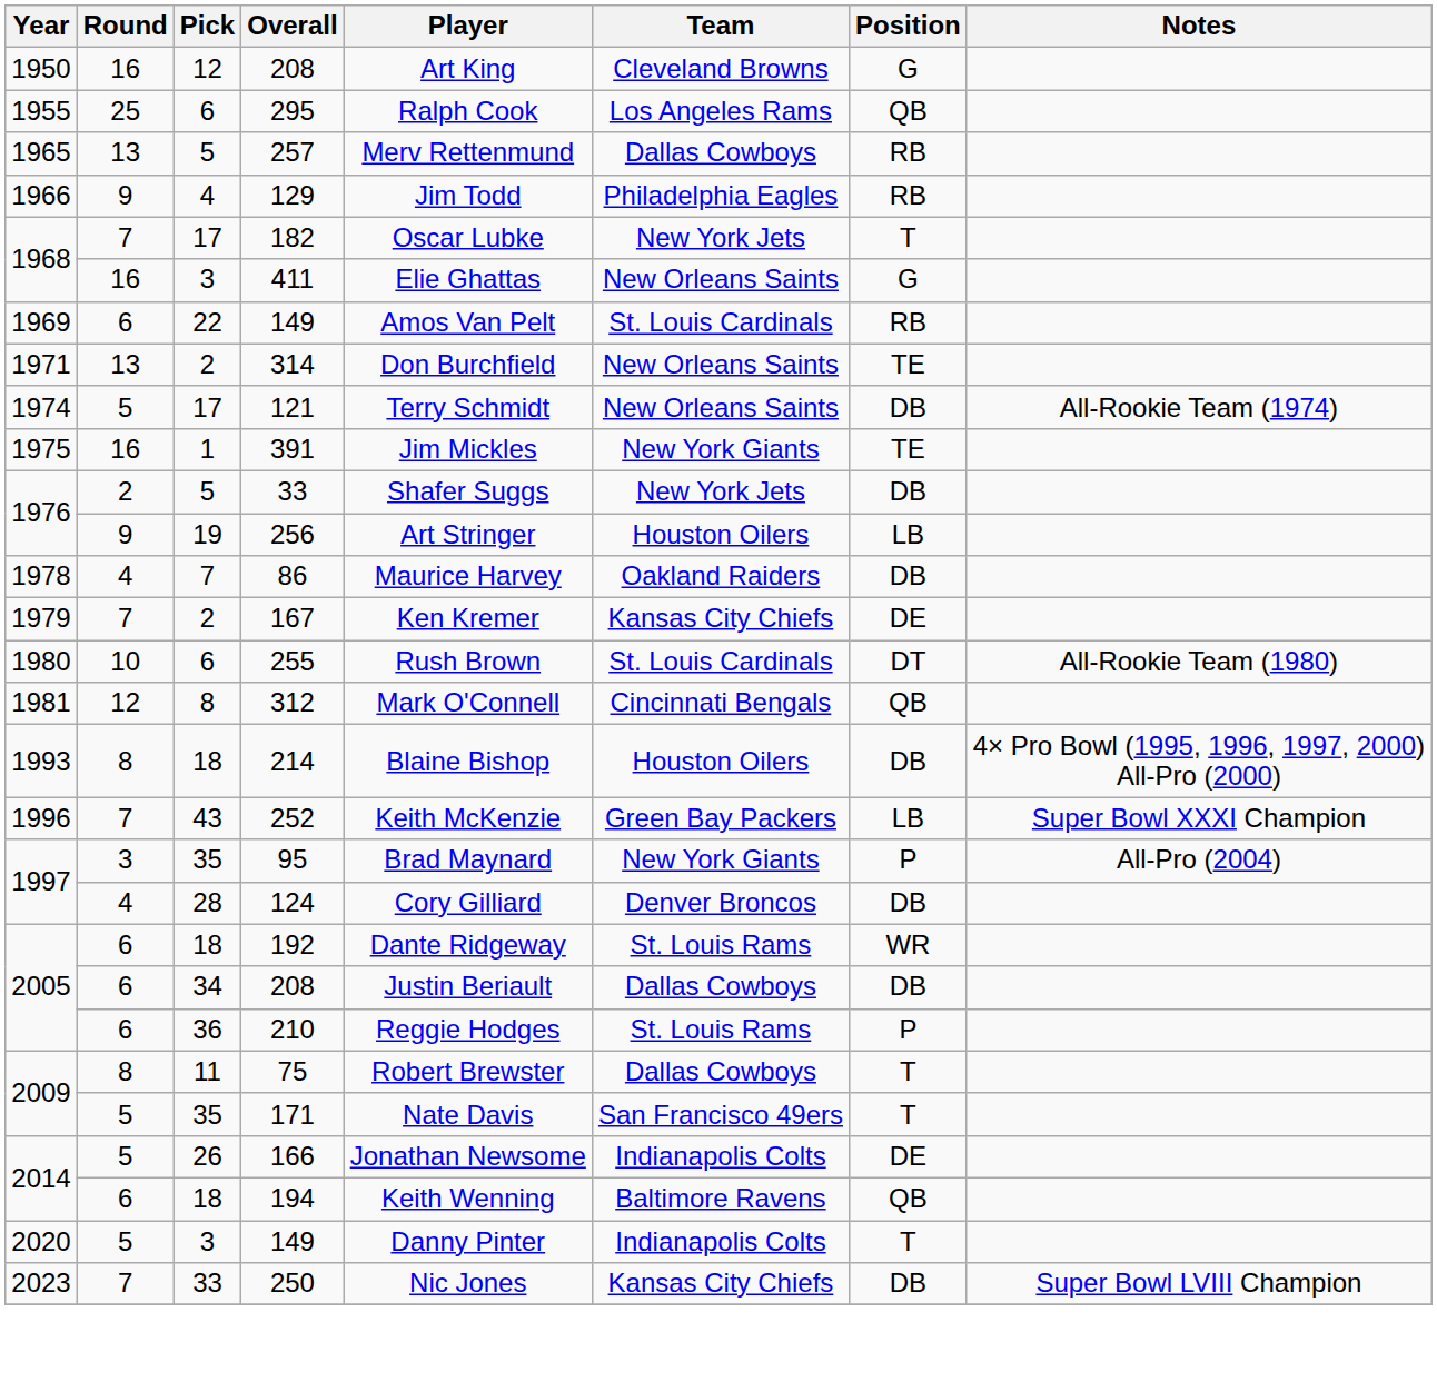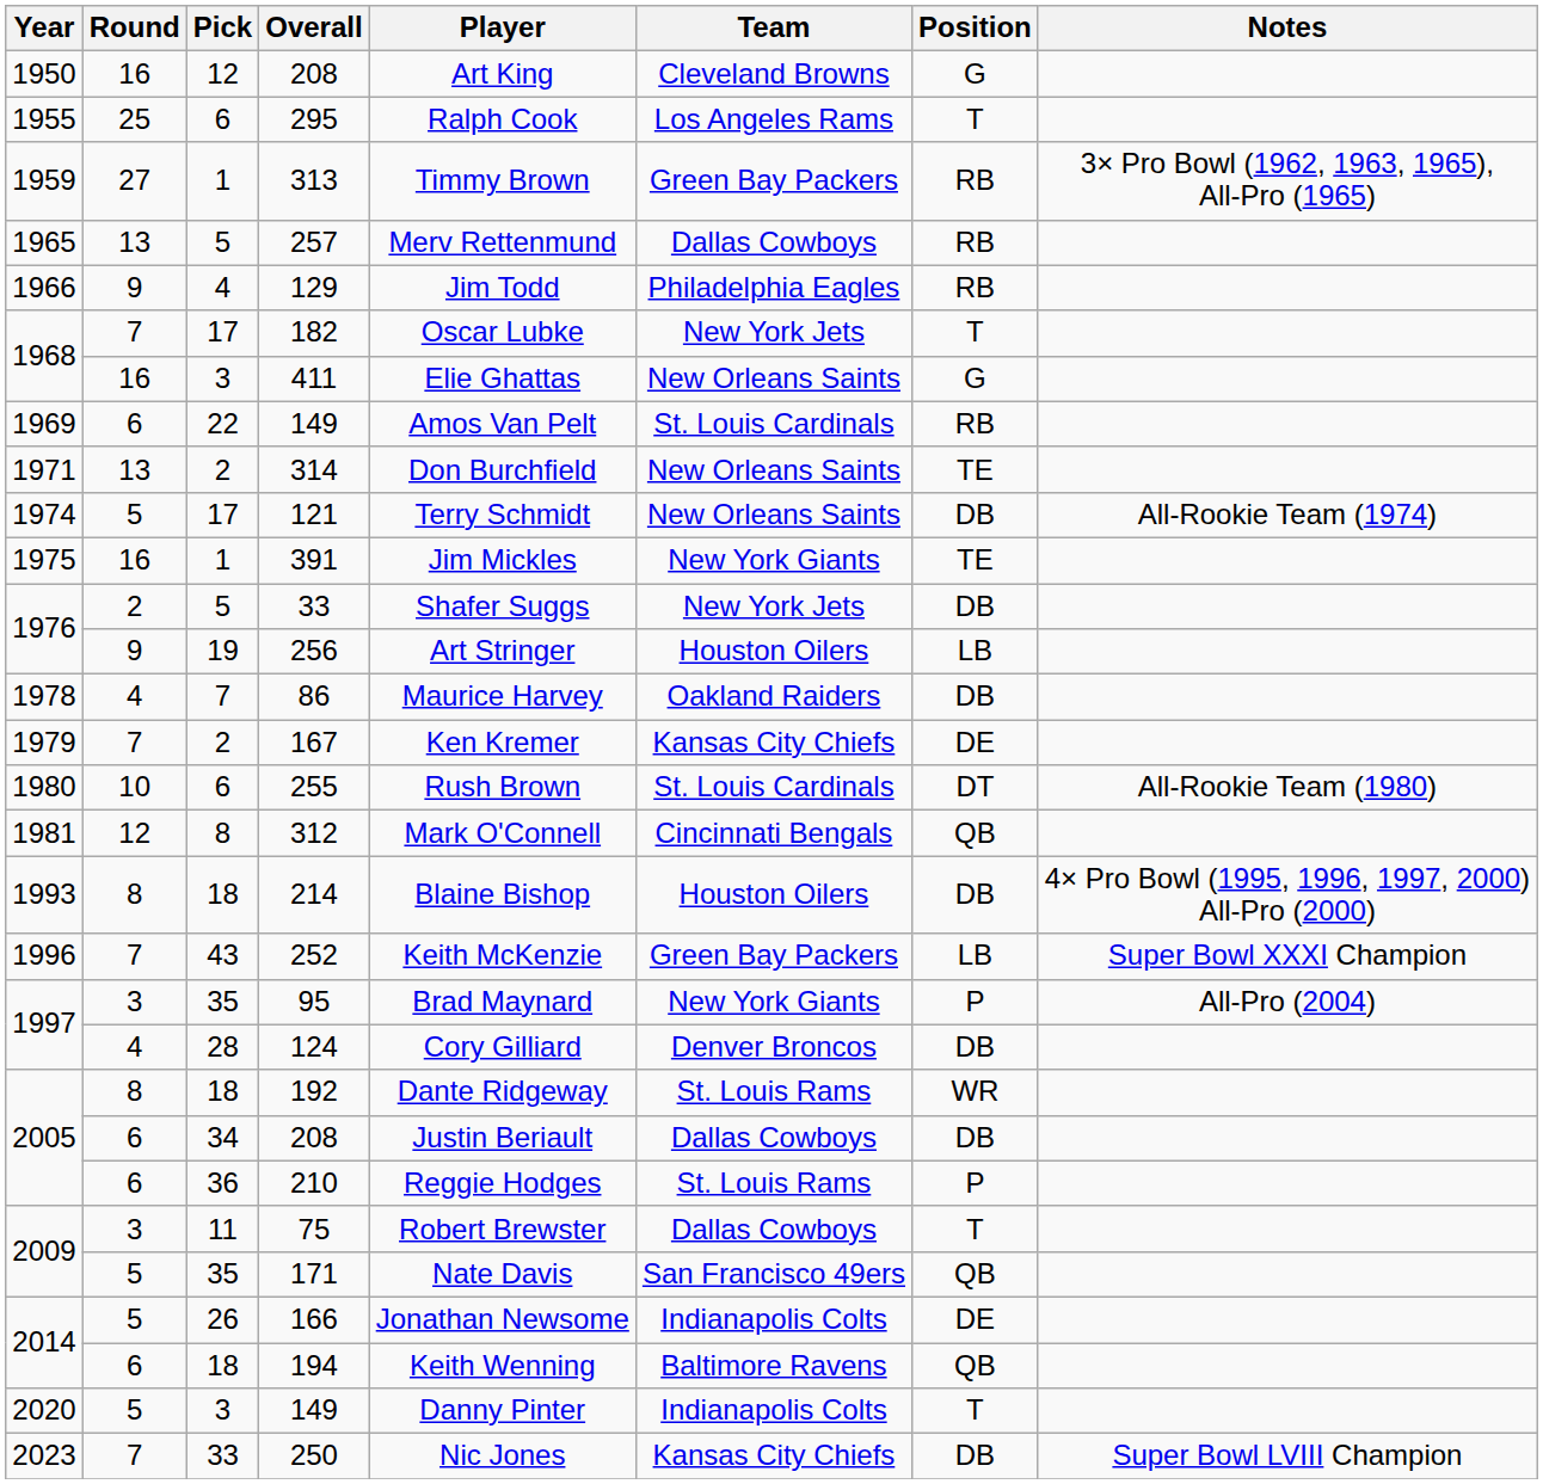 <table class="wikitable sortable" style="text-align: center;">
 <tr>
 <th>Year</th>
 <th>Round</th>
 <th>Pick</th>
 <th>Overall</th>
 <th>Player</th>
 <th>Team</th>
 <th>Position</th>
 <th>Notes</th>
 </tr>
 <tr>
 <td>1950</td>
 <td>16</td>
 <td>12</td>
 <td>208</td>
 <td><a href='#'>Art King</a></td>
 <td><a href='#'>Cleveland Browns</a></td>
 <td>G</td>
 <td></td>
 </tr>
 <tr>
 <td>1955</td>
 <td>25</td>
 <td>6</td>
 <td>295</td>
 <td><a href='#'>Ralph Cook</a></td>
 <td><a href='#'>Los Angeles Rams</a></td>
-<td>QB</td>
+<td>T</td>
 <td></td>
+</tr>
+<tr>
+<td>1959</td>
+<td>27</td>
+<td>1</td>
+<td>313</td>
+<td><a href='#'>Timmy Brown</a></td>
+<td><a href='#'>Green Bay Packers</a></td>
+<td>RB</td>
+<td>3× Pro Bowl (<a href='#'>1962</a>, <a href='#'>1963</a>, <a href='#'>1965</a>), <br> All-Pro (<a href='#'>1965</a>)</td>
 </tr>
 <tr>
 <td>1965</td>
 <td>13</td>
 <td>5</td>
 <td>257</td>
 <td><a href='#'>Merv Rettenmund</a></td>
 <td><a href='#'>Dallas Cowboys</a></td>
 <td>RB</td>
 <td></td>
 </tr>
 <tr>
 <td>1966</td>
 <td>9</td>
 <td>4</td>
 <td>129</td>
 <td><a href='#'>Jim Todd</a></td>
 <td><a href='#'>Philadelphia Eagles</a></td>
 <td>RB</td>
 </tr>
 <tr>
 <td rowspan="2">1968</td>
 <td>7</td>
 <td>17</td>
 <td>182</td>
 <td><a href='#'>Oscar Lubke</a></td>
 <td><a href='#'>New York Jets</a></td>
 <td>T</td>
 <td></td>
 </tr>
 <tr>
 <td>16</td>
 <td>3</td>
 <td>411</td>
 <td><a href='#'>Elie Ghattas</a></td>
 <td><a href='#'>New Orleans Saints</a></td>
 <td>G</td>
 </tr>
 <tr>
 <td>1969</td>
 <td>6</td>
 <td>22</td>
 <td>149</td>
 <td><a href='#'>Amos Van Pelt</a></td>
 <td><a href='#'>St. Louis Cardinals</a></td>
 <td>RB</td>
 <td></td>
 </tr>
 <tr>
 <td>1971</td>
 <td>13</td>
 <td>2</td>
 <td>314</td>
 <td><a href='#'>Don Burchfield</a></td>
 <td><a href='#'>New Orleans Saints</a></td>
 <td>TE</td>
 </tr>
 <tr>
 <td>1974</td>
 <td>5</td>
 <td>17</td>
 <td>121</td>
 <td><a href='#'>Terry Schmidt</a></td>
 <td><a href='#'>New Orleans Saints</a></td>
 <td>DB</td>
 <td>All-Rookie Team (<a href='#'>1974</a>)</td>
 </tr>
 <tr>
 <td>1975</td>
 <td>16</td>
 <td>1</td>
 <td>391</td>
 <td><a href='#'>Jim Mickles</a></td>
 <td><a href='#'>New York Giants</a></td>
 <td>TE</td>
 </tr>
 <tr>
 <td rowspan="2">1976</td>
 <td>2</td>
 <td>5</td>
 <td>33</td>
 <td><a href='#'>Shafer Suggs</a></td>
 <td><a href='#'>New York Jets</a></td>
 <td>DB</td>
 <td></td>
 </tr>
 <tr>
 <td>9</td>
 <td>19</td>
 <td>256</td>
 <td><a href='#'>Art Stringer</a></td>
 <td><a href='#'>Houston Oilers</a></td>
 <td>LB</td>
 </tr>
 <tr>
 <td>1978</td>
 <td>4</td>
 <td>7</td>
 <td>86</td>
 <td><a href='#'>Maurice Harvey</a></td>
 <td><a href='#'>Oakland Raiders</a></td>
 <td>DB</td>
 <td></td>
 </tr>
 <tr>
 <td>1979</td>
 <td>7</td>
 <td>2</td>
 <td>167</td>
 <td><a href='#'>Ken Kremer</a></td>
 <td><a href='#'>Kansas City Chiefs</a></td>
 <td>DE</td>
 </tr>
 <tr>
 <td>1980</td>
 <td>10</td>
 <td>6</td>
 <td>255</td>
 <td><a href='#'>Rush Brown</a></td>
 <td><a href='#'>St. Louis Cardinals</a></td>
 <td>DT</td>
 <td>All-Rookie Team (<a href='#'>1980</a>)</td>
 </tr>
 <tr>
 <td>1981</td>
 <td>12</td>
 <td>8</td>
 <td>312</td>
 <td><a href='#'>Mark O'Connell</a></td>
 <td><a href='#'>Cincinnati Bengals</a></td>
 <td>QB</td>
 </tr>
 <tr>
 <td>1993</td>
 <td>8</td>
 <td>18</td>
 <td>214</td>
 <td><a href='#'>Blaine Bishop</a></td>
 <td><a href='#'>Houston Oilers</a></td>
 <td>DB</td>
 <td>4× Pro Bowl (<a href='#'>1995</a>, <a href='#'>1996</a>, <a href='#'>1997</a>, <a href='#'>2000</a>) <br> All-Pro (<a href='#'>2000</a>)</td>
 </tr>
 <tr>
 <td>1996</td>
 <td>7</td>
 <td>43</td>
 <td>252</td>
 <td><a href='#'>Keith McKenzie</a></td>
 <td><a href='#'>Green Bay Packers</a></td>
 <td>LB</td>
 <td><a href='#'>Super Bowl XXXI</a> Champion</td>
 </tr>
 <tr>
 <td rowspan="2">1997</td>
 <td>3</td>
 <td>35</td>
 <td>95</td>
 <td><a href='#'>Brad Maynard</a></td>
 <td><a href='#'>New York Giants</a></td>
 <td>P</td>
 <td>All-Pro (<a href='#'>2004</a>)</td>
 </tr>
 <tr>
 <td>4</td>
 <td>28</td>
 <td>124</td>
 <td><a href='#'>Cory Gilliard</a></td>
 <td><a href='#'>Denver Broncos</a></td>
 <td>DB</td>
 </tr>
 <tr>
 <td rowspan="3">2005</td>
-<td>6</td>
+<td>8</td>
 <td>18</td>
 <td>192</td>
 <td><a href='#'>Dante Ridgeway</a></td>
 <td><a href='#'>St. Louis Rams</a></td>
 <td>WR</td>
 <td></td>
 </tr>
 <tr>
 <td>6</td>
 <td>34</td>
 <td>208</td>
 <td><a href='#'>Justin Beriault</a></td>
 <td><a href='#'>Dallas Cowboys</a></td>
 <td>DB</td>
 <td></td>
 </tr>
 <tr>
 <td>6</td>
 <td>36</td>
 <td>210</td>
 <td><a href='#'>Reggie Hodges</a></td>
 <td><a href='#'>St. Louis Rams</a></td>
 <td>P</td>
 <td></td>
 </tr>
 <tr>
 <td rowspan="2">2009</td>
-<td>8</td>
+<td>3</td>
 <td>11</td>
 <td>75</td>
 <td><a href='#'>Robert Brewster</a></td>
 <td><a href='#'>Dallas Cowboys</a></td>
 <td>T</td>
 <td></td>
 </tr>
 <tr>
 <td>5</td>
 <td>35</td>
 <td>171</td>
 <td><a href='#'>Nate Davis</a></td>
 <td><a href='#'>San Francisco 49ers</a></td>
-<td>T</td>
+<td>QB</td>
 <td></td>
 </tr>
 <tr>
 <td rowspan="2">2014</td>
 <td>5</td>
 <td>26</td>
 <td>166</td>
 <td><a href='#'>Jonathan Newsome</a></td>
 <td><a href='#'>Indianapolis Colts</a></td>
 <td>DE</td>
 <td></td>
 </tr>
 <tr>
 <td>6</td>
 <td>18</td>
 <td>194</td>
 <td><a href='#'>Keith Wenning</a></td>
 <td><a href='#'>Baltimore Ravens</a></td>
 <td>QB</td>
 <td></td>
 </tr>
 <tr>
 <td>2020</td>
 <td>5</td>
 <td>3</td>
 <td>149</td>
 <td><a href='#'>Danny Pinter</a></td>
 <td><a href='#'>Indianapolis Colts</a></td>
 <td>T</td>
 <td></td>
 </tr>
 <tr>
 <td>2023</td>
 <td>7</td>
 <td>33</td>
 <td>250</td>
 <td><a href='#'>Nic Jones</a></td>
 <td><a href='#'>Kansas City Chiefs</a></td>
 <td>DB</td>
 <td><a href='#'>Super Bowl LVIII</a> Champion</td>
 </tr>
 <tr>
 </tr>
 </table>
